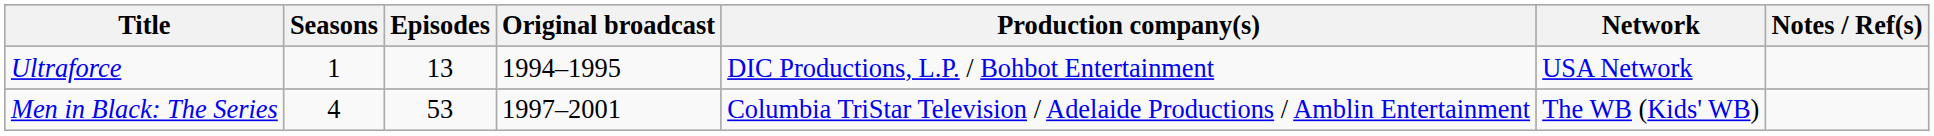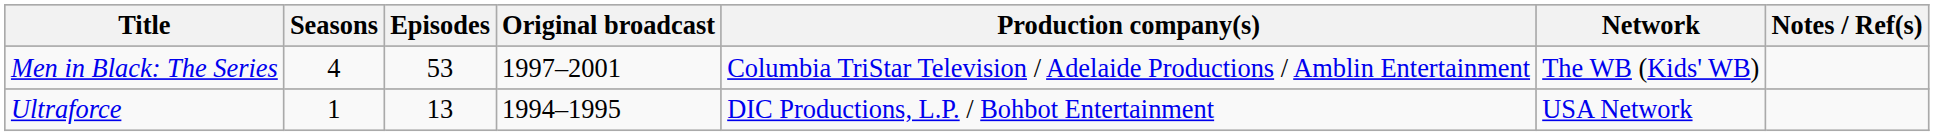 <table class="wikitable plainrowheaders" style="text-align: left">
 <tr>
 <th>Title</th>
 <th>Seasons</th>
 <th>Episodes</th>
 <th>Original broadcast</th>
 <th>Production company(s)</th>
 <th>Network</th>
 <th>Notes / Ref(s)</th>
 </tr>
 <tr>
+<td><em><a href='#'>Men in Black: The Series</a></em></td>
+<td align="center">4</td>
+<td align="center">53</td>
+<td>1997–2001</td>
+<td><a href='#'>Columbia TriStar Television</a> / <a href='#'>Adelaide Productions</a> / <a href='#'>Amblin Entertainment</a></td>
+<td><a href='#'>The WB</a> (<a href='#'>Kids' WB</a>)</td>
+<td></td>
+</tr>
+<tr>
 <td><em><a href='#'>Ultraforce</a></em></td>
 <td align="center">1</td>
 <td align="center">13</td>
 <td>1994–1995</td>
 <td><a href='#'>DIC Productions, L.P.</a> / <a href='#'>Bohbot Entertainment</a></td>
 <td><a href='#'>USA Network</a></td>
 <td></td>
 </tr>
-<tr>
-<td><em><a href='#'>Men in Black: The Series</a></em></td>
-<td align="center">4</td>
-<td align="center">53</td>
-<td>1997–2001</td>
-<td><a href='#'>Columbia TriStar Television</a> / <a href='#'>Adelaide Productions</a> / <a href='#'>Amblin Entertainment</a></td>
-<td><a href='#'>The WB</a> (<a href='#'>Kids' WB</a>)</td>
-<td></td>
-</tr>
 </table>
